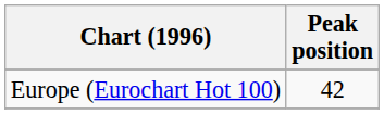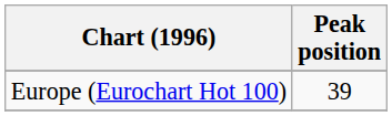 <table class="wikitable sortable">
 <tr>
 <th>Chart (1996)</th>
 <th>Peak<br>position</th>
 </tr>
 <tr>
 </tr>
 <tr>
 <td>Europe (<a href='#'>Eurochart Hot 100</a>)</td>
-<td align="center">42</td>
+<td align="center">39</td>
 </tr>
 <tr>
 </tr>
 <tr>
 </tr>
 <tr>
 </tr>
 <tr>
 </tr>
 <tr>
 </tr>
 <tr>
 </tr>
 <tr>
 </tr>
 <tr>
 </tr>
 </table>
